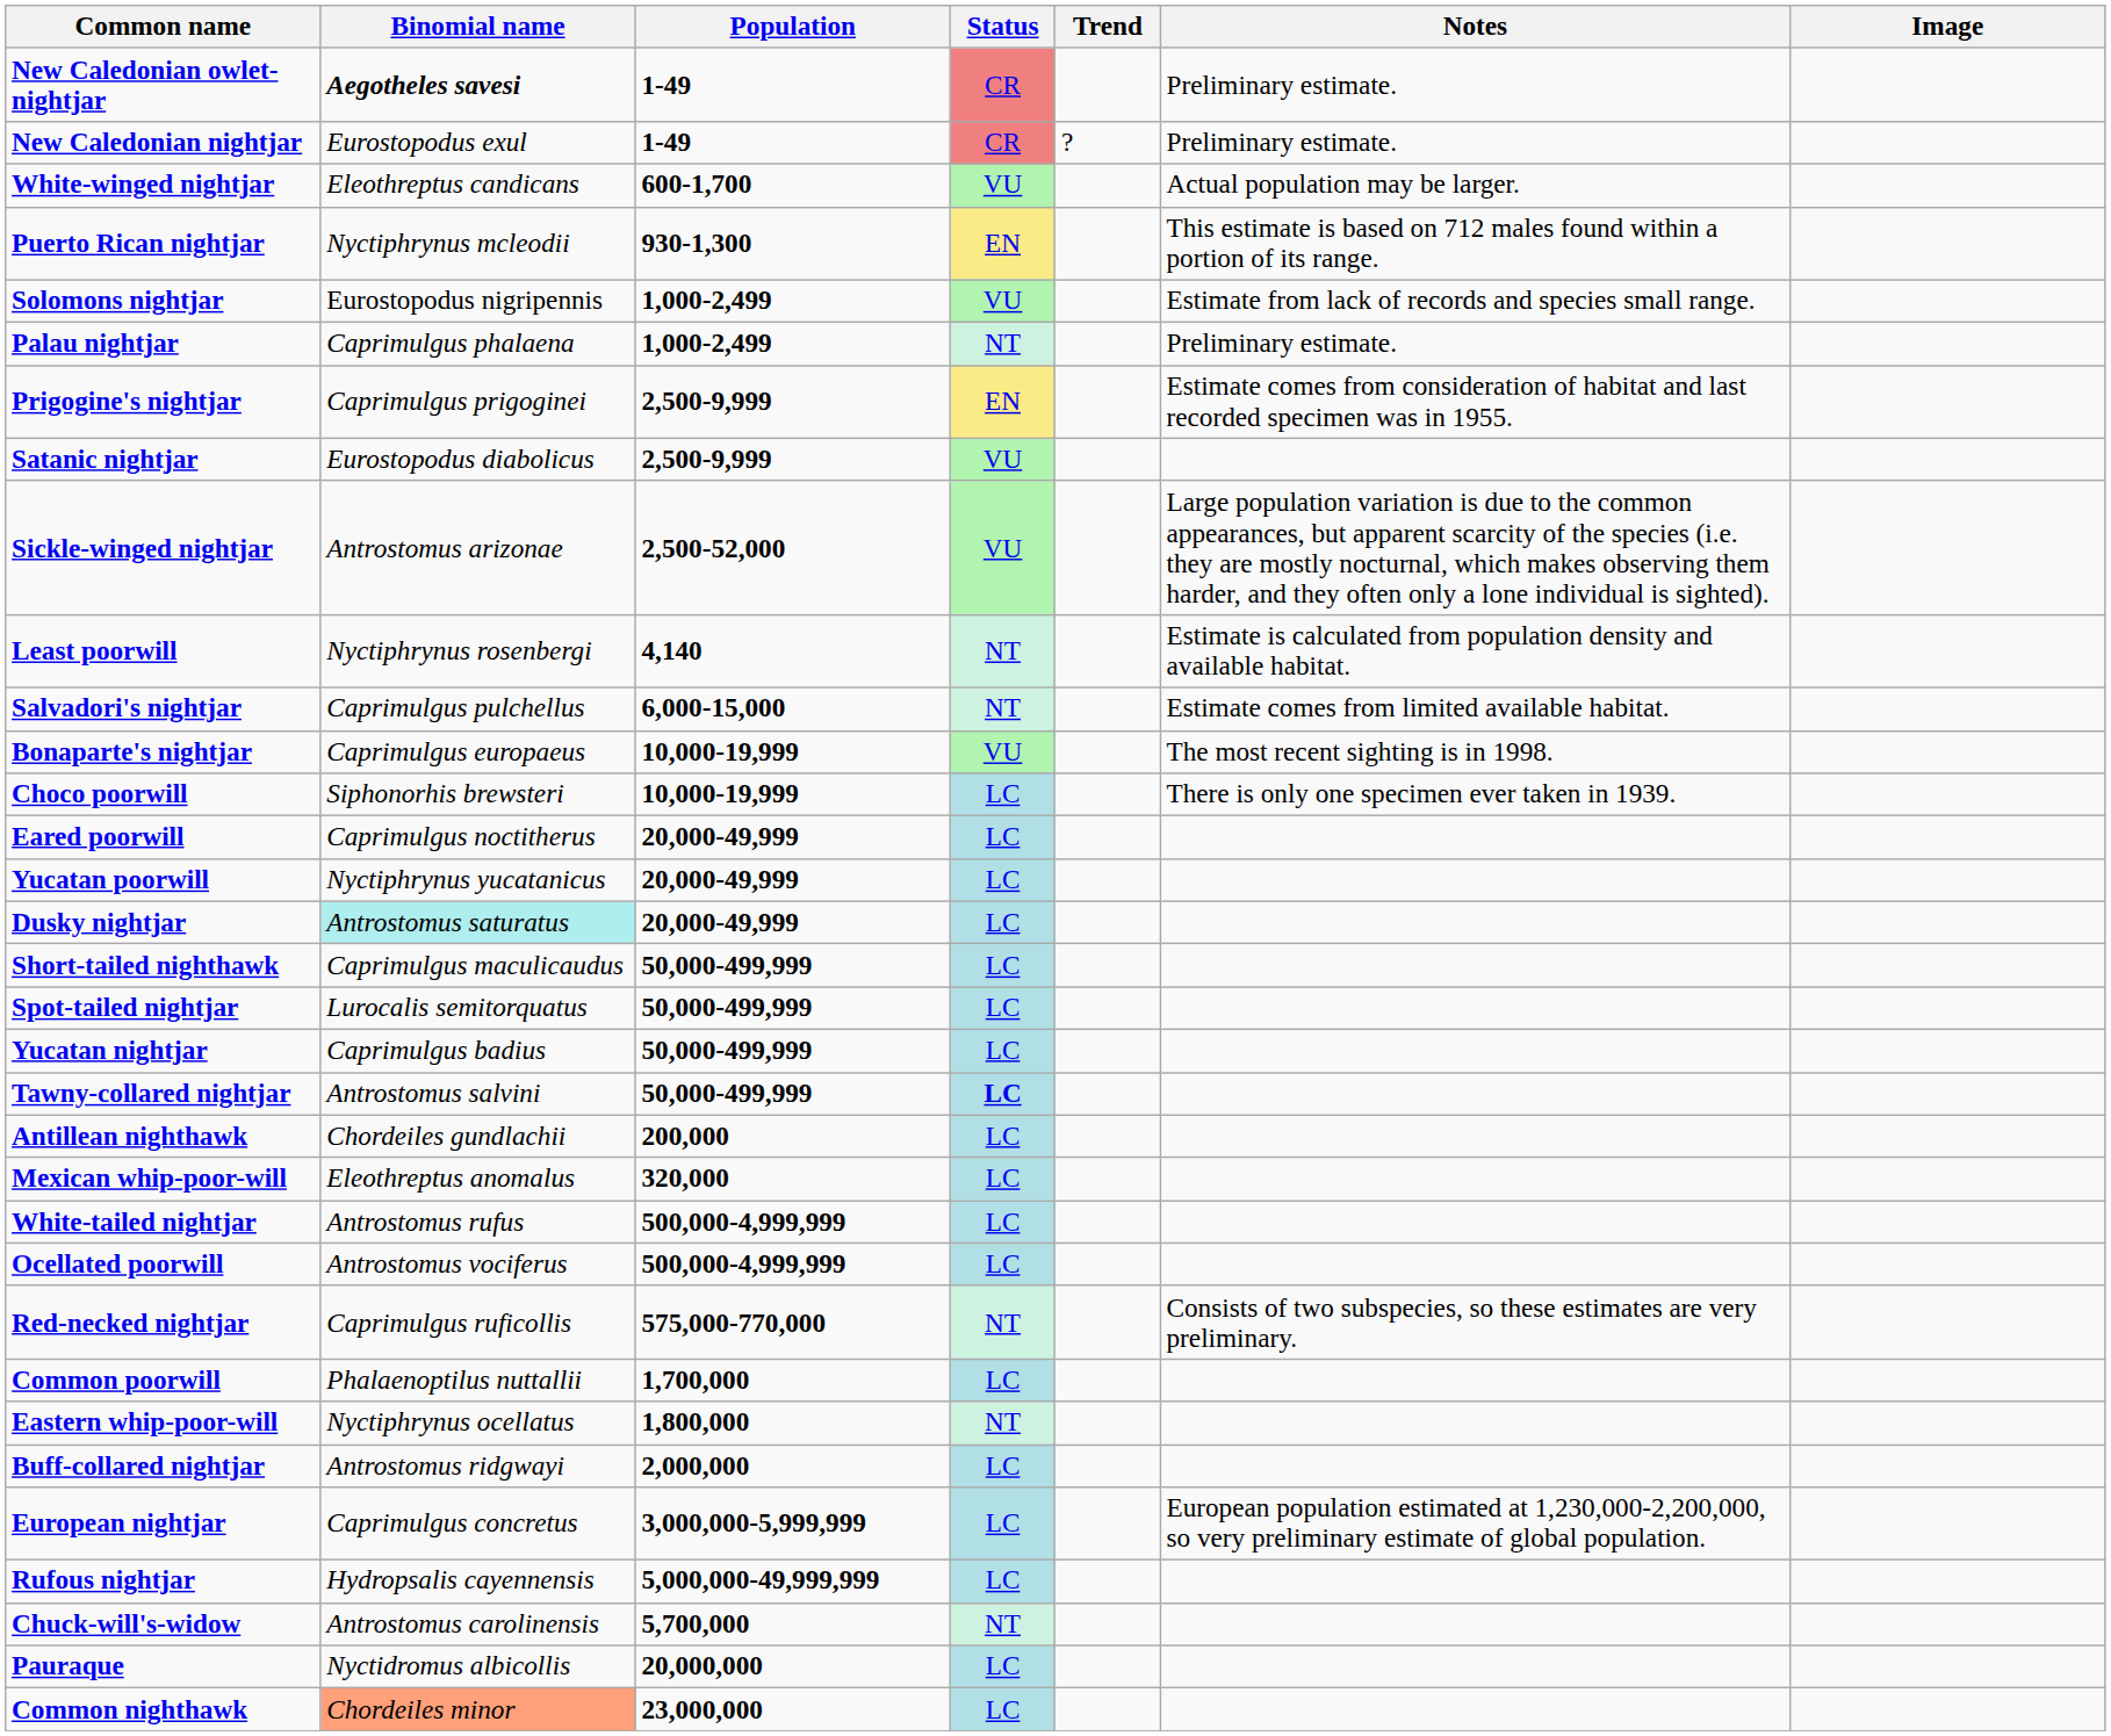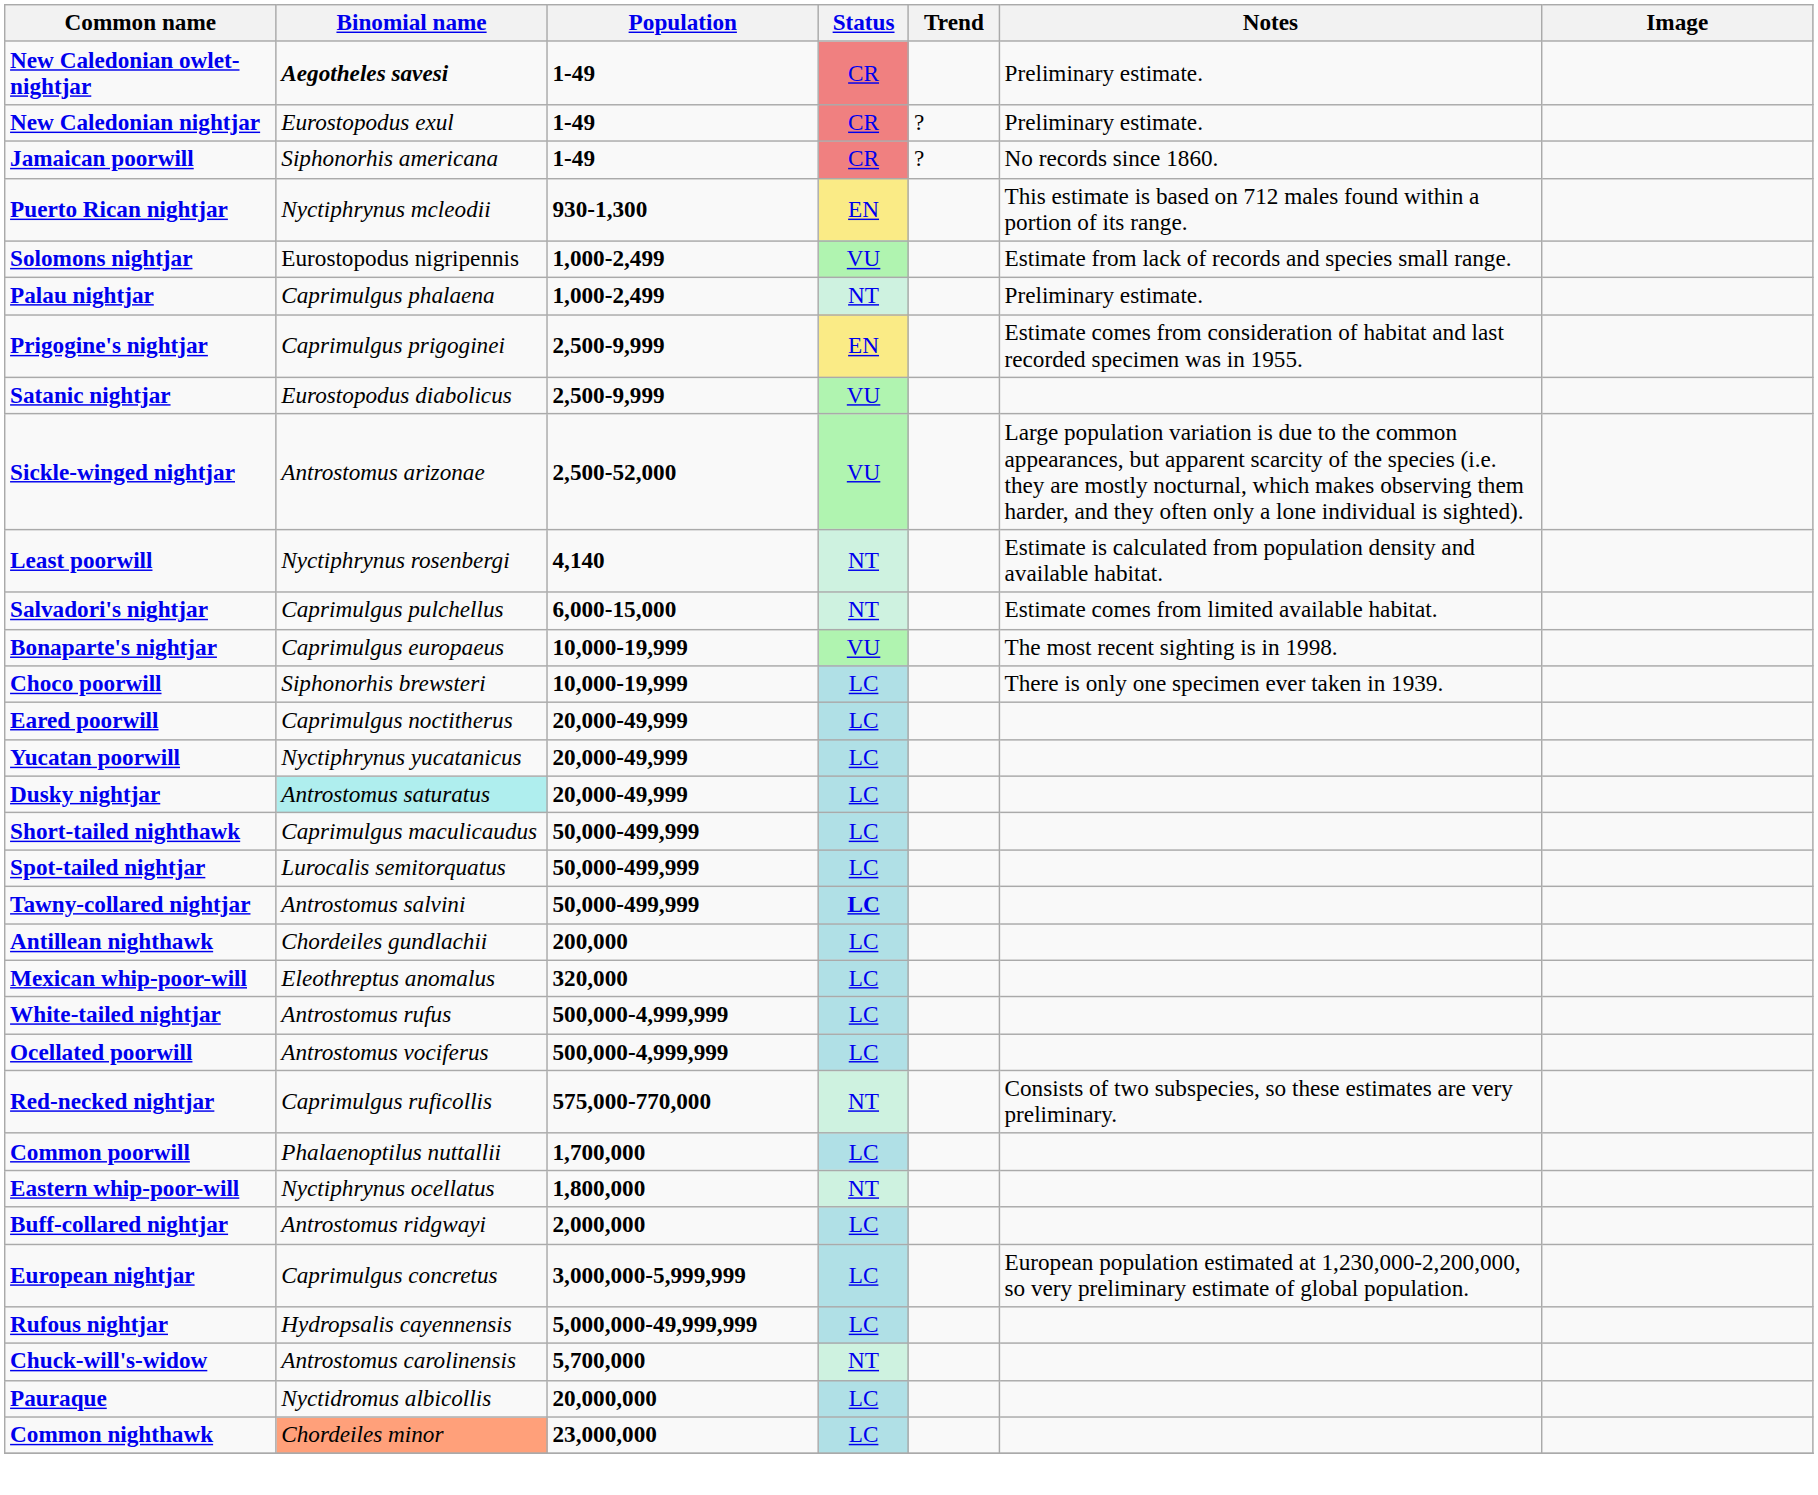 <table class="wikitable sortable">
 <tr>
 <th width="15%">Common name</th>
 <th width="15%"><a href='#'>Binomial name</a></th>
 <th data-sort-type="number"  width="15%"><a href='#'>Population</a></th>
 <th width="5%"><a href='#'>Status</a></th>
 <th width="5%">Trend</th>
 <th class="unsortable">Notes</th>
 <th width="15%" class="unsortable">Image</th>
 </tr>
 <tr>
 <td><strong><a href='#'>New Caledonian owlet-nightjar</a></strong></td>
 <td><strong><em>Aegotheles savesi</em></strong></td>
 <td><strong>1-49</strong></td>
 <td align="center" style="background:#F08080"><a href='#'>CR</a></td>
 <td align="center"></td>
 <td>Preliminary estimate.</td>
 <td></td>
 </tr>
 <tr>
 <td><strong><a href='#'>New Caledonian nightjar</a></strong></td>
 <td><em>Eurostopodus exul</em></td>
 <td><strong>1-49</strong></td>
 <td align="center" style="background:#F08080"><a href='#'>CR</a></td>
 <td>?</td>
 <td>Preliminary estimate.</td>
 <td></td>
 </tr>
 <tr>
-<td><strong><a href='#'>White-winged nightjar</a></strong></td>
-<td><em>Eleothreptus candicans</em></td>
-<td><strong>600-1,700</strong></td>
-<td align="center" style="background:#b0f4b0"><a href='#'>VU</a></td>
-<td align="center"></td>
-<td>Actual population may be larger.</td>
+<td><strong><a href='#'>Jamaican poorwill</a></strong></td>
+<td><em>Siphonorhis americana</em></td>
+<td><strong>1-49</strong></td>
+<td align="center" style="background:#F08080"><a href='#'>CR</a></td>
+<td>?</td>
+<td>No records since 1860.</td>
 <td></td>
 </tr>
 <tr>
 <td><strong><a href='#'>Puerto Rican nightjar</a></strong></td>
 <td><em>Nyctiphrynus mcleodii</em></td>
 <td><strong>930-1,300</strong></td>
 <td align="center" style="background:#FAEB86"><a href='#'>EN</a></td>
 <td align="center"></td>
 <td>This estimate is based on 712 males found within a portion of its range.</td>
 <td></td>
 </tr>
 <tr>
 <td><strong><a href='#'>Solomons nightjar</a></strong></td>
 <td>Eurostopodus nigripennis</td>
 <td><strong>1,000-2,499</strong></td>
 <td align="center" style="background:#b0f4b0"><a href='#'>VU</a></td>
 <td></td>
 <td>Estimate from lack of records and species small range.</td>
 <td></td>
 </tr>
 <tr>
 <td><strong><a href='#'>Palau nightjar</a></strong></td>
 <td><em>Caprimulgus phalaena</em></td>
 <td><strong>1,000-2,499</strong></td>
 <td align="center" style="background:#CEF2E0"><a href='#'>NT</a></td>
 <td></td>
 <td>Preliminary estimate.</td>
 <td></td>
 </tr>
 <tr>
 <td><strong><a href='#'>Prigogine's nightjar</a></strong></td>
 <td><em>Caprimulgus prigoginei</em></td>
 <td><strong>2,500-9,999</strong></td>
 <td align="center" style="background:#FAEB86"><a href='#'>EN</a></td>
 <td align="center"></td>
 <td>Estimate comes from consideration of habitat and last recorded specimen was in 1955.</td>
 <td></td>
 </tr>
 <tr>
 <td><strong><a href='#'>Satanic nightjar</a></strong></td>
 <td><em>Eurostopodus diabolicus</em></td>
 <td><strong>2,500-9,999</strong></td>
 <td align="center" style="background:#b0f4b0"><a href='#'>VU</a></td>
 <td align="center"></td>
 <td></td>
 <td></td>
 </tr>
 <tr>
 <td><strong><a href='#'>Sickle-winged nightjar</a></strong></td>
 <td><em>Antrostomus arizonae</em></td>
 <td><strong>2,500-52,000</strong></td>
 <td align="center" style="background:#b0f4b0"><a href='#'>VU</a></td>
 <td align="center"></td>
 <td>Large population variation is due to the common appearances, but apparent scarcity of the species (i.e. they are mostly nocturnal, which makes observing them harder, and they often only a lone individual is sighted).</td>
 <td></td>
 </tr>
 <tr>
 <td><strong><a href='#'>Least poorwill</a></strong></td>
 <td><em>Nyctiphrynus rosenbergi</em></td>
 <td><strong>4,140</strong></td>
 <td align="center" style="background:#CEF2E0"><a href='#'>NT</a></td>
 <td align="center"></td>
 <td>Estimate is calculated from population density and available habitat.</td>
 <td></td>
 </tr>
 <tr>
 <td><strong><a href='#'>Salvadori's nightjar</a></strong></td>
 <td><em>Caprimulgus pulchellus</em></td>
 <td><strong>6,000-15,000</strong></td>
 <td align="center" style="background:#CEF2E0"><a href='#'>NT</a></td>
 <td align="center"></td>
 <td>Estimate comes from limited available habitat.</td>
 <td></td>
 </tr>
 <tr>
 <td><strong><a href='#'>Bonaparte's nightjar</a></strong></td>
 <td><em>Caprimulgus europaeus</em></td>
 <td><strong>10,000-19,999</strong></td>
 <td align="center" style="background:#b0f4b0"><a href='#'>VU</a></td>
 <td align="center"></td>
 <td>The most recent sighting is in 1998.</td>
 <td></td>
 </tr>
 <tr>
 <td><strong><a href='#'>Choco poorwill</a></strong></td>
 <td><em>Siphonorhis brewsteri</em></td>
 <td><strong>10,000-19,999</strong></td>
 <td align="center" style="background:#B0E0E6"><a href='#'>LC</a></td>
 <td></td>
 <td>There is only one specimen ever taken in 1939.</td>
 <td></td>
 </tr>
 <tr>
 <td><strong><a href='#'>Eared poorwill</a></strong></td>
 <td><em>Caprimulgus noctitherus</em></td>
 <td><strong>20,000-49,999</strong></td>
 <td align="center" style="background:#B0E0E6"><a href='#'>LC</a></td>
 <td align="center"></td>
 <td></td>
 <td></td>
 </tr>
 <tr>
 <td><strong><a href='#'>Yucatan poorwill</a></strong></td>
 <td><em>Nyctiphrynus yucatanicus</em></td>
 <td><strong>20,000-49,999</strong></td>
 <td align="center" style="background:#B0E0E6"><a href='#'>LC</a></td>
 <td align="center"></td>
 <td></td>
 <td></td>
 </tr>
 <tr>
 <td><strong><a href='#'>Dusky nightjar</a></strong></td>
 <td style="background: paleturquoise;"><em>Antrostomus saturatus</em></td>
 <td><strong>20,000-49,999</strong></td>
 <td align="center" style="background:#B0E0E6"><a href='#'>LC</a></td>
 <td></td>
 <td></td>
 <td></td>
 </tr>
 <tr>
 <td><strong><a href='#'>Short-tailed nighthawk</a></strong></td>
 <td><em>Caprimulgus maculicaudus</em></td>
 <td><strong>50,000-499,999</strong></td>
 <td align="center" style="background:#B0E0E6"><a href='#'>LC</a></td>
 <td align="center"></td>
 <td></td>
 <td></td>
 </tr>
 <tr>
 <td><strong><a href='#'>Spot-tailed nightjar</a></strong></td>
 <td><em>Lurocalis semitorquatus</em></td>
 <td><strong>50,000-499,999</strong></td>
 <td align="center" style="background:#B0E0E6"><a href='#'>LC</a></td>
 <td align="center"></td>
 <td></td>
 <td></td>
 </tr>
 <tr>
-<td><strong><a href='#'>Yucatan nightjar</a></strong></td>
-<td><em>Caprimulgus badius</em></td>
-<td><strong>50,000-499,999</strong></td>
-<td align="center" style="background:#B0E0E6"><a href='#'>LC</a></td>
-<td align="center"></td>
-<td></td>
-<td></td>
-</tr>
-<tr>
 <td><strong><a href='#'>Tawny-collared nightjar</a></strong></td>
 <td><em>Antrostomus salvini</em></td>
 <td><strong>50,000-499,999</strong></td>
 <td align="center" style="background:#B0E0E6"><strong><a href='#'>LC</a></strong></td>
 <td></td>
 <td></td>
 <td></td>
 </tr>
 <tr>
 <td><strong><a href='#'>Antillean nighthawk</a></strong></td>
 <td><em>Chordeiles gundlachii</em></td>
 <td><strong>200,000</strong></td>
 <td align="center" style="background:#B0E0E6"><a href='#'>LC</a></td>
 <td></td>
 <td></td>
 <td></td>
 </tr>
 <tr>
 <td><strong><a href='#'>Mexican whip-poor-will</a></strong></td>
 <td><em>Eleothreptus anomalus</em></td>
 <td><strong>320,000</strong></td>
 <td align="center" style="background:#B0E0E6"><a href='#'>LC</a></td>
 <td></td>
 <td></td>
 <td></td>
 </tr>
 <tr>
 <td><strong><a href='#'>White-tailed nightjar</a></strong></td>
 <td><em>Antrostomus rufus</em></td>
 <td><strong>500,000-4,999,999</strong></td>
 <td align="center" style="background:#B0E0E6"><a href='#'>LC</a></td>
 <td></td>
 <td></td>
 <td></td>
 </tr>
 <tr>
 <td><strong><a href='#'>Ocellated poorwill</a></strong></td>
 <td><em>Antrostomus vociferus</em></td>
 <td><strong>500,000-4,999,999</strong></td>
 <td align="center" style="background:#B0E0E6"><a href='#'>LC</a></td>
 <td></td>
 <td></td>
 <td></td>
 </tr>
 <tr>
 <td><strong><a href='#'>Red-necked nightjar</a></strong></td>
 <td><em>Caprimulgus ruficollis</em></td>
 <td><strong>575,000-770,000</strong></td>
 <td align="center" style="background:#CEF2E0"><a href='#'>NT</a></td>
 <td align="center"></td>
 <td>Consists of two subspecies, so these estimates are very preliminary.</td>
 <td></td>
 </tr>
 <tr>
 <td><strong><a href='#'>Common poorwill</a></strong></td>
 <td><em>Phalaenoptilus nuttallii</em></td>
 <td><strong>1,700,000</strong></td>
 <td align="center" style="background:#B0E0E6"><a href='#'>LC</a></td>
 <td></td>
 <td></td>
 <td></td>
 </tr>
 <tr>
 <td><strong><a href='#'>Eastern whip-poor-will</a></strong></td>
 <td><em>Nyctiphrynus ocellatus</em></td>
 <td><strong>1,800,000</strong></td>
 <td align="center" style="background:#CEF2E0"><a href='#'>NT</a></td>
 <td></td>
 <td></td>
 <td></td>
 </tr>
 <tr>
 <td><strong><a href='#'>Buff-collared nightjar</a></strong></td>
 <td><em>Antrostomus ridgwayi</em></td>
 <td><strong>2,000,000</strong></td>
 <td align="center" style="background:#B0E0E6"><a href='#'>LC</a></td>
 <td></td>
 <td></td>
 <td></td>
 </tr>
 <tr>
 <td><strong><a href='#'>European nightjar</a></strong></td>
 <td><em>Caprimulgus concretus</em></td>
 <td><strong>3,000,000-5,999,999</strong></td>
 <td align="center" style="background:#B0E0E6"><a href='#'>LC</a></td>
 <td align="center"></td>
 <td>European population estimated at 1,230,000-2,200,000, so very preliminary estimate of global population.</td>
 <td></td>
 </tr>
 <tr>
 <td><strong><a href='#'>Rufous nightjar</a></strong></td>
 <td><em>Hydropsalis cayennensis</em></td>
 <td><strong>5,000,000-49,999,999</strong></td>
 <td align="center" style="background:#B0E0E6"><a href='#'>LC</a></td>
 <td></td>
 <td></td>
 <td></td>
 </tr>
 <tr>
 <td><strong><a href='#'>Chuck-will's-widow</a></strong></td>
 <td><em>Antrostomus carolinensis</em></td>
 <td><strong>5,700,000</strong></td>
 <td align="center" style="background:#CEF2E0"><a href='#'>NT</a></td>
 <td></td>
 <td></td>
 <td></td>
 </tr>
 <tr>
 <td><strong><a href='#'>Pauraque</a></strong></td>
 <td><em>Nyctidromus albicollis</em></td>
 <td><strong>20,000,000</strong></td>
 <td align="center" style="background:#B0E0E6"><a href='#'>LC</a></td>
 <td></td>
 <td></td>
 <td></td>
 </tr>
 <tr>
 <td><strong><a href='#'>Common nighthawk</a></strong></td>
 <td style="background: lightsalmon;"><em>Chordeiles minor</em></td>
 <td><strong>23,000,000</strong></td>
 <td align="center" style="background:#B0E0E6"><a href='#'>LC</a></td>
 <td></td>
 <td></td>
 <td></td>
 </tr>
 <tr>
 </tr>
 </table>
